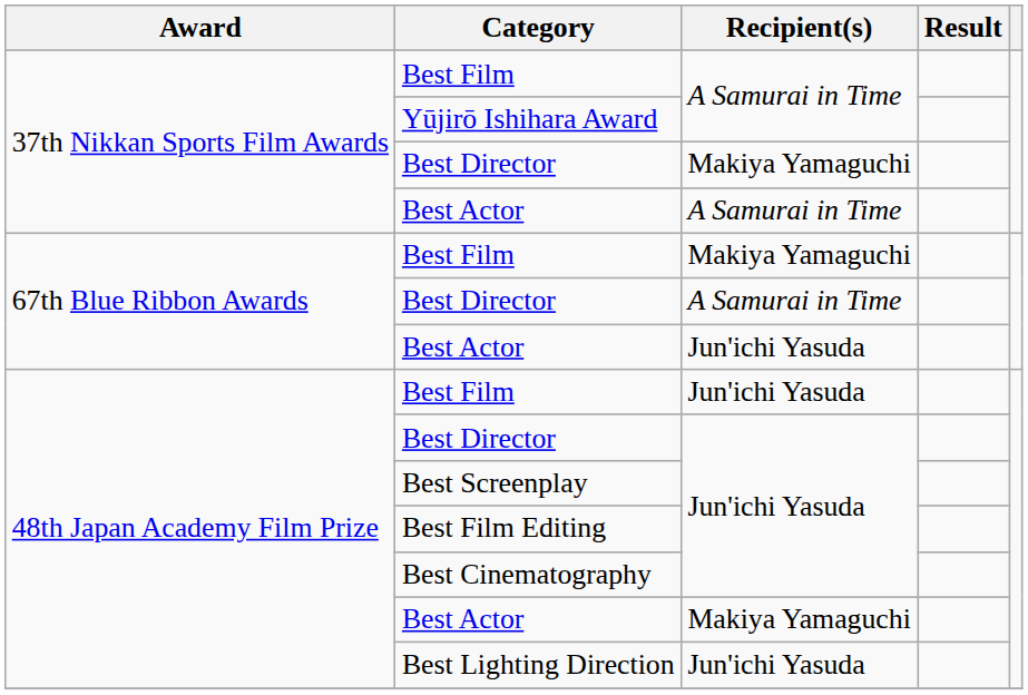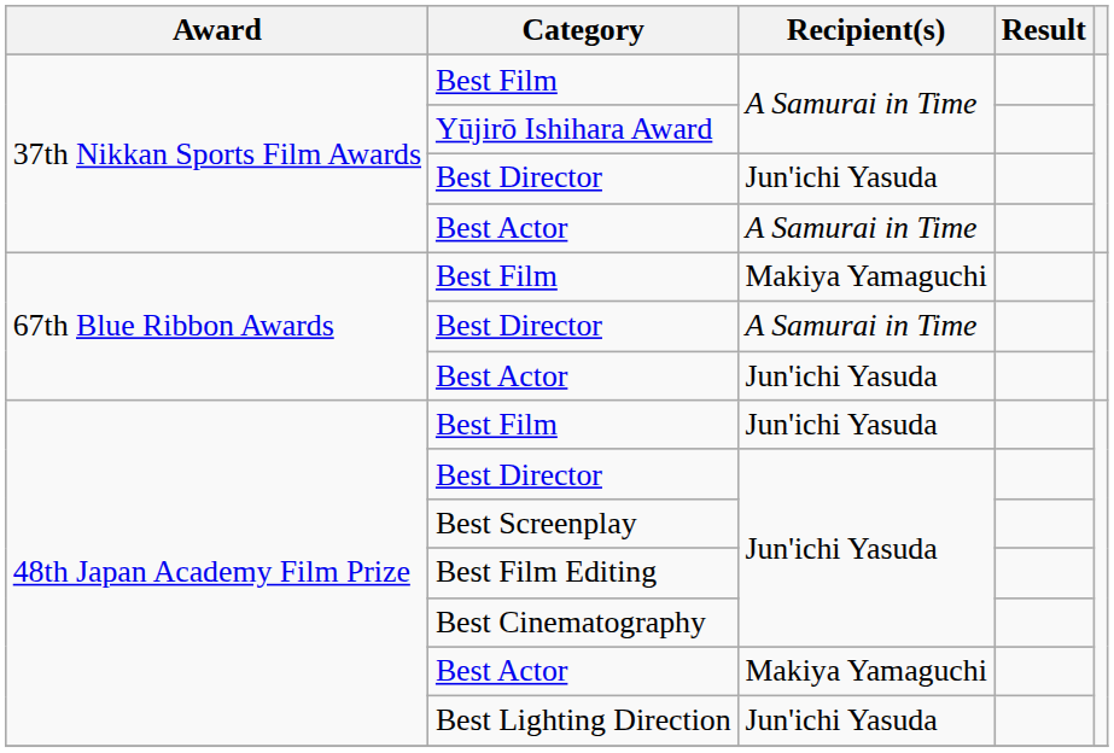 <table class="wikitable">
 <tr>
 <th>Award</th>
 <th>Category</th>
 <th>Recipient(s)</th>
 <th>Result</th>
 <th></th>
 </tr>
 <tr>
 <td rowspan=4>37th <a href='#'>Nikkan Sports Film Awards</a></td>
 <td><a href='#'>Best Film</a></td>
 <td rowspan=2><em>A Samurai in Time</em></td>
 <td></td>
 <td rowspan=4><br></td>
 </tr>
 <tr>
 <td><a href='#'>Yūjirō Ishihara Award</a></td>
 <td></td>
 </tr>
 <tr>
 <td><a href='#'>Best Director</a></td>
-<td>Makiya Yamaguchi</td>
+<td>Jun'ichi Yasuda</td>
 <td></td>
 </tr>
 <tr>
 <td><a href='#'>Best Actor</a></td>
 <td><em>A Samurai in Time</em></td>
 <td></td>
 </tr>
 <tr>
 <td rowspan=3>67th <a href='#'>Blue Ribbon Awards</a></td>
 <td><a href='#'>Best Film</a></td>
 <td>Makiya Yamaguchi</td>
 <td></td>
 <td rowspan=3><br></td>
 </tr>
 <tr>
 <td><a href='#'>Best Director</a></td>
 <td><em>A Samurai in Time</em></td>
 <td></td>
 </tr>
 <tr>
 <td><a href='#'>Best Actor</a></td>
 <td>Jun'ichi Yasuda</td>
 <td></td>
 </tr>
 <tr>
 <td rowspan=7><a href='#'>48th Japan Academy Film Prize</a></td>
 <td><a href='#'>Best Film</a></td>
 <td>Jun'ichi Yasuda</td>
 <td></td>
 <td rowspan=7><br></td>
 </tr>
 <tr>
 <td><a href='#'>Best Director</a></td>
 <td rowspan=4>Jun'ichi Yasuda</td>
 <td></td>
 </tr>
 <tr>
 <td>Best Screenplay</td>
 <td></td>
 </tr>
 <tr>
 <td>Best Film Editing</td>
 <td></td>
 </tr>
 <tr>
 <td>Best Cinematography</td>
 <td></td>
 </tr>
 <tr>
 <td><a href='#'>Best Actor</a></td>
 <td>Makiya Yamaguchi</td>
 <td></td>
 </tr>
 <tr>
 <td>Best Lighting Direction</td>
 <td>Jun'ichi Yasuda</td>
 <td></td>
 </tr>
 <tr>
 </tr>
 </table>
